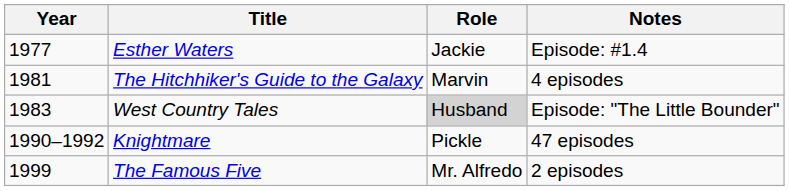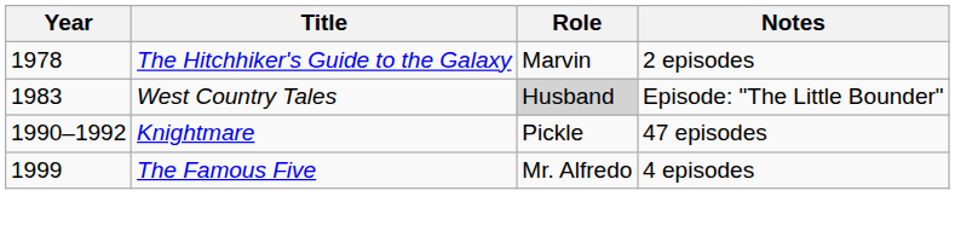 <table class="wikitable sortable">
 <tr>
 <th>Year</th>
 <th>Title</th>
 <th>Role</th>
 <th class="unsortable">Notes</th>
 </tr>
 <tr>
-<td>1977</td>
-<td><em><a href='#'>Esther Waters</a></em></td>
-<td>Jackie</td>
-<td>Episode: #1.4</td>
-</tr>
-<tr>
-<td>1981</td>
+<td>1978</td>
 <td><em><a href='#'>The Hitchhiker's Guide to the Galaxy</a></em></td>
 <td>Marvin</td>
-<td>4 episodes</td>
+<td>2 episodes</td>
 </tr>
 <tr>
 <td>1983</td>
 <td><em>West Country Tales</em></td>
 <td style="background: lightgrey;">Husband</td>
 <td>Episode: "The Little Bounder"</td>
 </tr>
 <tr>
 <td>1990–1992</td>
 <td><em><a href='#'>Knightmare</a></em></td>
 <td>Pickle</td>
 <td>47 episodes</td>
 </tr>
 <tr>
 <td>1999</td>
 <td><em><a href='#'>The Famous Five</a></em></td>
 <td>Mr. Alfredo</td>
-<td>2 episodes</td>
+<td>4 episodes</td>
 </tr>
 </table>
